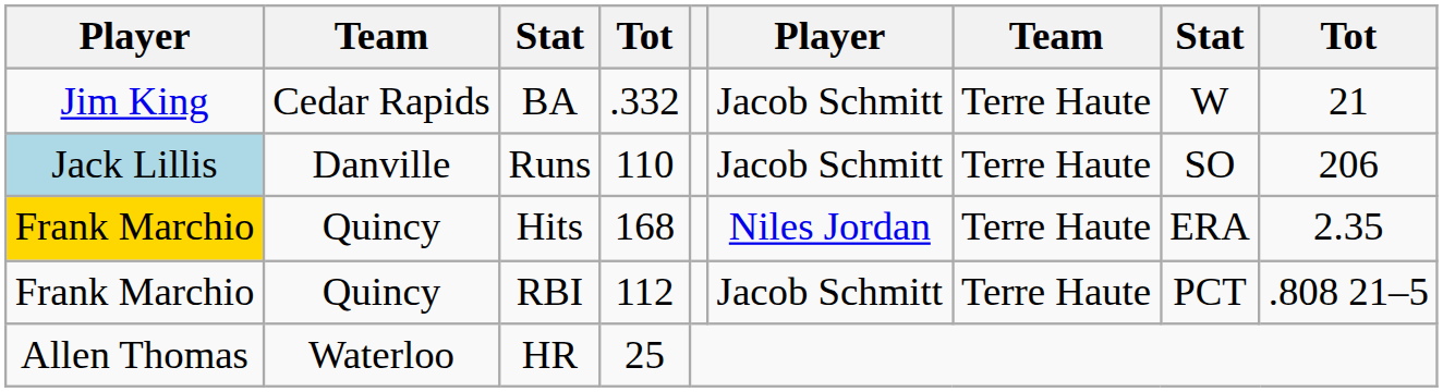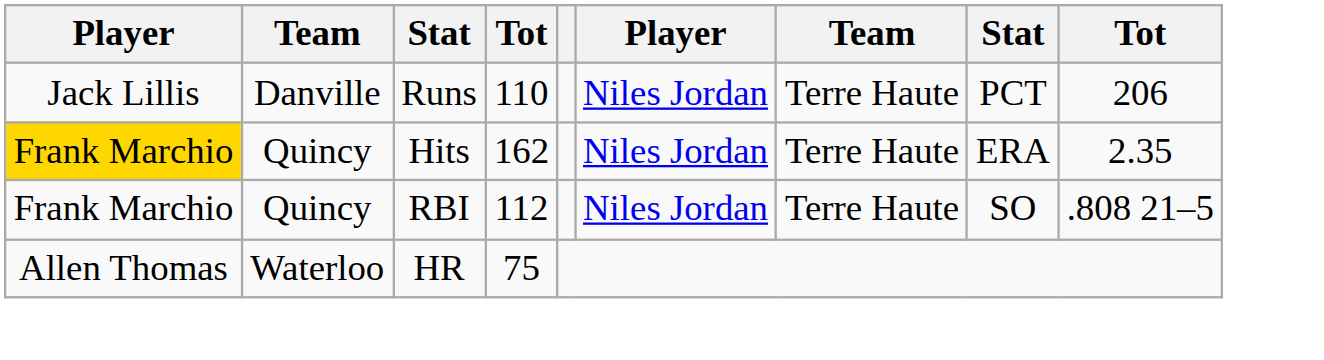 <table class="wikitable" style="text-align:center">
 <tr>
 <th>Player</th>
 <th>Team</th>
 <th>Stat</th>
 <th>Tot</th>
 <th></th>
 <th>Player</th>
 <th>Team</th>
 <th>Stat</th>
 <th>Tot</th>
 </tr>
 <tr>
-<td><a href='#'>Jim King</a></td>
-<td>Cedar Rapids</td>
-<td>BA</td>
-<td>.332</td>
-<td></td>
-<td>Jacob Schmitt</td>
-<td>Terre Haute</td>
-<td>W</td>
-<td>21</td>
-</tr>
-<tr>
-<td style="background: lightblue;">Jack Lillis</td>
+<td>Jack Lillis</td>
 <td>Danville</td>
 <td>Runs</td>
 <td>110</td>
 <td></td>
-<td>Jacob Schmitt</td>
+<td><a href='#'>Niles Jordan</a></td>
 <td>Terre Haute</td>
-<td>SO</td>
+<td>PCT</td>
 <td>206</td>
 </tr>
 <tr>
 <td style="background: gold;">Frank Marchio</td>
 <td>Quincy</td>
 <td>Hits</td>
-<td>168</td>
+<td>162</td>
 <td></td>
 <td><a href='#'>Niles Jordan</a></td>
 <td>Terre Haute</td>
 <td>ERA</td>
 <td>2.35</td>
 </tr>
 <tr>
 <td>Frank Marchio</td>
 <td>Quincy</td>
 <td>RBI</td>
 <td>112</td>
 <td></td>
-<td>Jacob Schmitt</td>
+<td><a href='#'>Niles Jordan</a></td>
 <td>Terre Haute</td>
-<td>PCT</td>
+<td>SO</td>
 <td>.808 21–5</td>
 </tr>
 <tr>
 <td>Allen Thomas</td>
 <td>Waterloo</td>
 <td>HR</td>
-<td>25</td>
+<td>75</td>
 </tr>
 </table>
